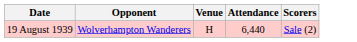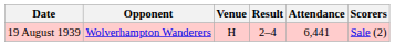 <table class="wikitable" style="font-size:100%; text-align:center">
 <tr>
 <th>Date</th>
 <th>Opponent</th>
 <th>Venue</th>
+<th>Result</th>
 <th>Attendance</th>
 <th>Scorers</th>
 </tr>
 <tr style="background-color: #FFCCCC;">
 <td>19 August 1939</td>
 <td><a href='#'>Wolverhampton Wanderers</a></td>
 <td>H</td>
-<td>6,440</td>
+<td>2–4</td>
+<td>6,441</td>
 <td><a href='#'>Sale</a> (2)</td>
 </tr>
 </table>
